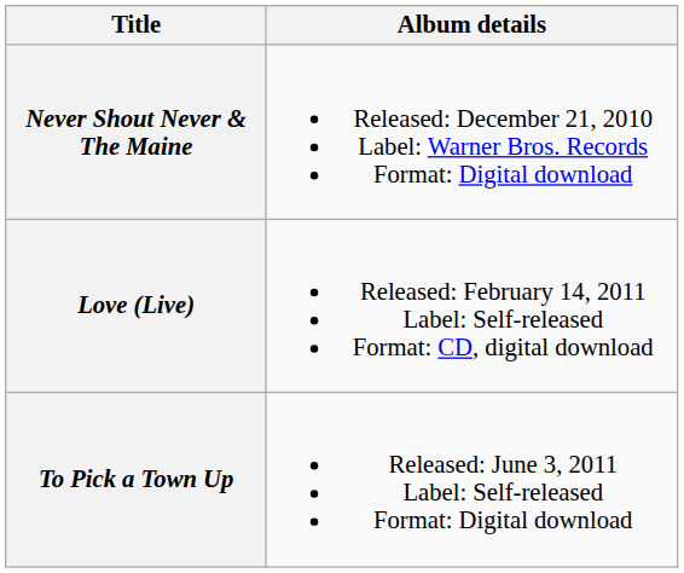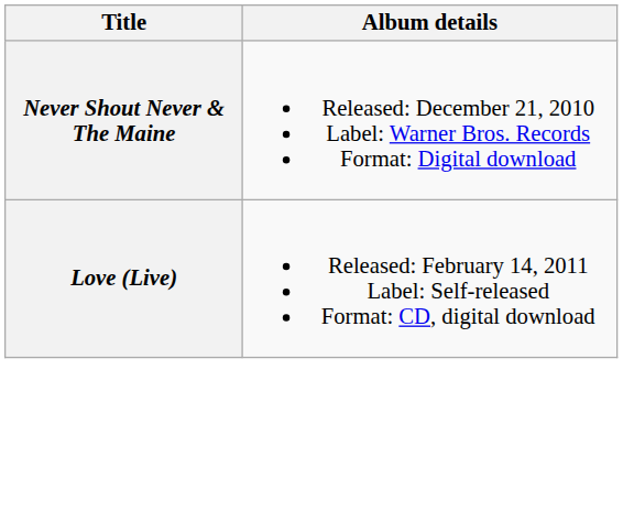 <table class="wikitable plainrowheaders" style="text-align:center;">
 <tr>
 <th scope="col" style="width:10em;">Title</th>
 <th scope="col" style="width:16em;">Album details</th>
 </tr>
 <tr>
 <th scope="row"><em>Never Shout Never & The Maine</em></th>
 <td><br><ul><li>Released: December 21, 2010</li><li>Label: <a href='#'>Warner Bros. Records</a></li><li>Format: <a href='#'>Digital download</a></li></ul></td>
 </tr>
 <tr>
 <th scope="row"><em>Love (Live)</em></th>
 <td><br><ul><li>Released: February 14, 2011</li><li>Label: Self-released</li><li>Format: <a href='#'>CD</a>, digital download</li></ul></td>
 </tr>
-<tr>
-<th scope="row"><em>To Pick a Town Up</em></th>
-<td><br><ul><li>Released: June 3, 2011</li><li>Label: Self-released</li><li>Format: Digital download</li></ul></td>
-</tr>
 </table>
